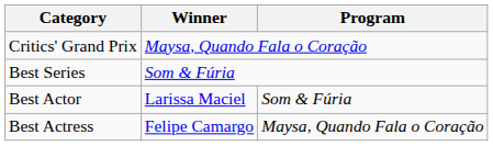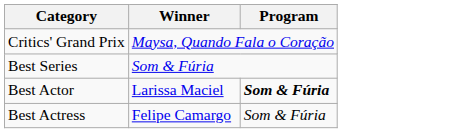 <table class="wikitable">
 <tr>
 <th>Category</th>
 <th>Winner</th>
 <th>Program</th>
 </tr>
 <tr>
 <td>Critics' Grand Prix</td>
 <td colspan="2"><em><a href='#'>Maysa, Quando Fala o Coração</a></em></td>
 </tr>
 <tr>
 <td>Best Series</td>
 <td colspan="2"><em><a href='#'>Som & Fúria</a></em></td>
 </tr>
 <tr>
 <td>Best Actor</td>
 <td><a href='#'>Larissa Maciel</a></td>
-<td><em>Som & Fúria</em></td>
+<td><strong><em>Som & Fúria</em></strong></td>
 </tr>
 <tr>
 <td>Best Actress</td>
 <td><a href='#'>Felipe Camargo</a></td>
-<td><em>Maysa, Quando Fala o  Coração</em></td>
+<td><em>Som & Fúria</em></td>
 </tr>
 </table>
